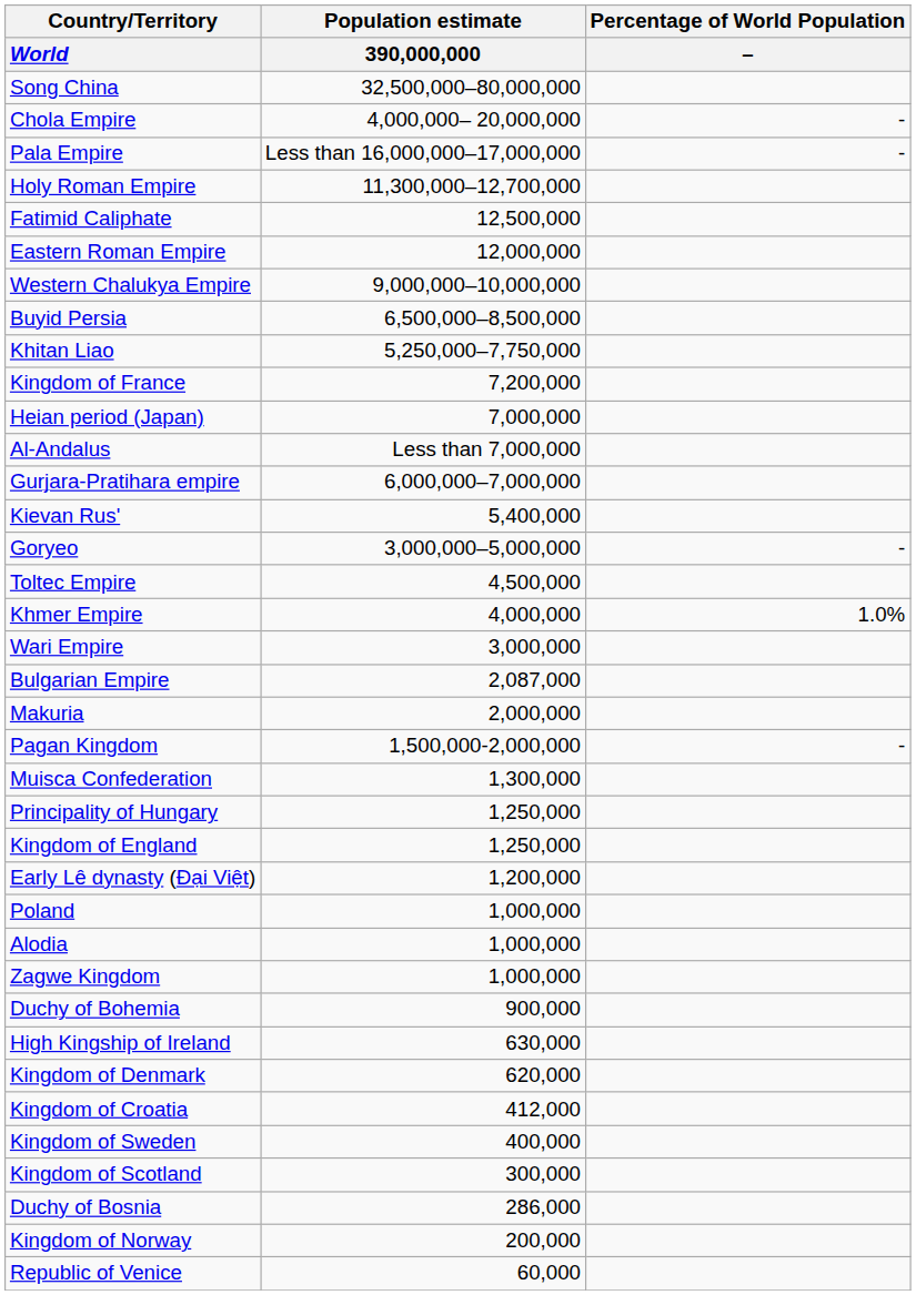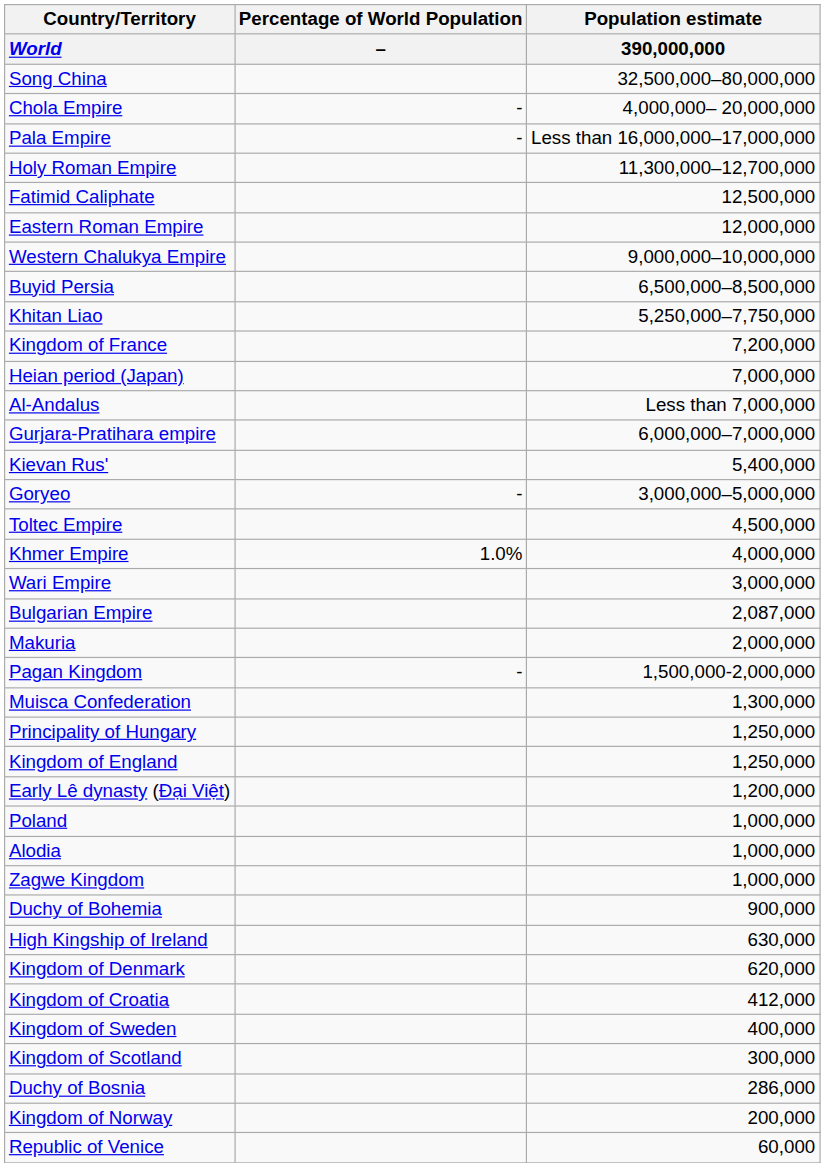 <table class="wikitable" style="text-align:right">
 <tr>
 <th>Country/Territory</th>
+<th>Percentage of World Population</th>
 <th>Population  estimate</th>
-<th>Percentage of World Population</th>
 </tr>
 <tr>
 <th style="text-align:left;"> <em><a href='#'>World</a></em></th>
+<th>–</th>
 <th>390,000,000 </th>
-<th>–</th>
 </tr>
 <tr>
 <td style="text-align:left;"><a href='#'>Song China</a></td>
+<td></td>
 <td>32,500,000–80,000,000</td>
-<td></td>
 </tr>
 <tr>
 <td style="text-align:left;"> <a href='#'>Chola Empire</a><br></td>
+<td>-</td>
 <td>4,000,000– 20,000,000</td>
-<td>-</td>
 </tr>
 <tr>
 <td style="text-align:left;"><a href='#'>Pala Empire</a></td>
+<td>-</td>
 <td>Less than 16,000,000–17,000,000</td>
-<td>-</td>
 </tr>
 <tr>
 <td style="text-align:left;"> <a href='#'>Holy Roman Empire</a><br></td>
+<td></td>
 <td>11,300,000–12,700,000</td>
-<td></td>
 </tr>
 <tr>
 <td style="text-align:left;"> <a href='#'>Fatimid Caliphate</a><br></td>
+<td></td>
 <td>12,500,000</td>
-<td></td>
 </tr>
 <tr>
 <td style="text-align:left;"><a href='#'>Eastern Roman Empire</a><br></td>
+<td></td>
 <td>12,000,000</td>
-<td></td>
 </tr>
 <tr>
 <td style="text-align:left;"><a href='#'>Western Chalukya Empire</a><br></td>
+<td></td>
 <td>9,000,000–10,000,000</td>
-<td></td>
 </tr>
 <tr>
 <td style="text-align:left;"><a href='#'>Buyid Persia</a><br></td>
+<td></td>
 <td>6,500,000–8,500,000</td>
-<td></td>
 </tr>
 <tr>
 <td style="text-align:left;"><a href='#'>Khitan Liao</a></td>
+<td></td>
 <td>5,250,000–7,750,000</td>
-<td></td>
 </tr>
 <tr>
 <td style="text-align:left;"> <a href='#'>Kingdom of France</a></td>
+<td></td>
 <td>7,200,000</td>
-<td></td>
 </tr>
 <tr>
 <td style="text-align:left;"> <a href='#'>Heian period (Japan)</a></td>
+<td></td>
 <td>7,000,000</td>
-<td></td>
 </tr>
 <tr>
 <td style="text-align:left;"><a href='#'>Al-Andalus</a><br></td>
+<td></td>
 <td>Less than 7,000,000</td>
-<td></td>
 </tr>
 <tr>
 <td style="text-align:left;"><a href='#'>Gurjara-Pratihara empire</a><br></td>
+<td></td>
 <td>6,000,000–7,000,000</td>
-<td></td>
 </tr>
 <tr>
 <td style="text-align:left;"> <a href='#'>Kievan Rus'</a></td>
+<td></td>
 <td>5,400,000</td>
-<td></td>
 </tr>
 <tr>
 <td style="text-align:left;"> <a href='#'>Goryeo</a></td>
+<td>-</td>
 <td>3,000,000–5,000,000</td>
-<td>-</td>
 </tr>
 <tr>
 <td style="text-align:left;"> <a href='#'>Toltec Empire</a><br></td>
+<td></td>
 <td>4,500,000</td>
-<td></td>
 </tr>
 <tr>
 <td style="text-align:left;"> <a href='#'>Khmer Empire</a></td>
+<td>1.0%</td>
 <td>4,000,000</td>
-<td>1.0%</td>
 </tr>
 <tr>
 <td style="text-align:left;"><a href='#'>Wari Empire</a><br></td>
+<td></td>
 <td>3,000,000</td>
-<td></td>
 </tr>
 <tr>
 <td style="text-align:left;"> <a href='#'>Bulgarian Empire</a></td>
+<td></td>
 <td>2,087,000</td>
-<td></td>
 </tr>
 <tr>
 <td style="text-align:left;"> <a href='#'>Makuria</a><br></td>
+<td></td>
 <td>2,000,000</td>
-<td></td>
 </tr>
 <tr>
 <td style="text-align:left;"><a href='#'>Pagan Kingdom</a></td>
+<td>-</td>
 <td>1,500,000-2,000,000</td>
-<td>-</td>
 </tr>
 <tr>
 <td style="text-align:left;"> <a href='#'>Muisca Confederation</a></td>
+<td></td>
 <td>1,300,000</td>
-<td></td>
 </tr>
 <tr>
 <td style="text-align:left;"> <a href='#'>Principality of Hungary</a></td>
+<td></td>
 <td>1,250,000</td>
-<td></td>
 </tr>
 <tr>
 <td style="text-align:left;"><a href='#'>Kingdom of England</a></td>
+<td></td>
 <td>1,250,000</td>
-<td></td>
 </tr>
 <tr>
 <td style="text-align:left;"><a href='#'>Early Lê dynasty</a> (<a href='#'>Đại Việt</a>) </td>
+<td></td>
 <td>1,200,000</td>
-<td></td>
 </tr>
 <tr>
 <td style="text-align:left;"> <a href='#'>Poland</a></td>
+<td></td>
 <td>1,000,000</td>
-<td></td>
 </tr>
 <tr>
 <td style="text-align:left;"> <a href='#'>Alodia</a><br></td>
+<td></td>
 <td>1,000,000</td>
-<td></td>
 </tr>
 <tr>
 <td style="text-align:left;"><a href='#'>Zagwe Kingdom</a><br></td>
+<td></td>
 <td>1,000,000</td>
-<td></td>
 </tr>
 <tr>
 <td style="text-align:left;"> <a href='#'>Duchy of Bohemia</a></td>
+<td></td>
 <td>900,000</td>
-<td></td>
 </tr>
 <tr>
 <td style="text-align:left;"><a href='#'>High Kingship of Ireland</a></td>
+<td></td>
 <td>630,000</td>
-<td></td>
 </tr>
 <tr>
 <td style="text-align:left;"> <a href='#'>Kingdom of Denmark</a></td>
+<td></td>
 <td>620,000</td>
-<td></td>
 </tr>
 <tr>
 <td style="text-align:left;"><a href='#'>Kingdom of Croatia</a></td>
+<td></td>
 <td>412,000</td>
-<td></td>
 </tr>
 <tr>
 <td style="text-align:left;"><a href='#'>Kingdom of Sweden</a></td>
+<td></td>
 <td>400,000</td>
-<td></td>
 </tr>
 <tr>
 <td style="text-align:left;"><a href='#'>Kingdom of Scotland</a></td>
+<td></td>
 <td>300,000</td>
-<td></td>
 </tr>
 <tr>
 <td style="text-align:left;"><a href='#'>Duchy of Bosnia</a></td>
+<td></td>
 <td>286,000</td>
-<td></td>
 </tr>
 <tr>
 <td style="text-align:left;"><a href='#'>Kingdom of Norway</a></td>
+<td></td>
 <td>200,000</td>
-<td></td>
 </tr>
 <tr>
 <td style="text-align:left;"><a href='#'>Republic of Venice</a></td>
+<td></td>
 <td>60,000</td>
-<td></td>
 </tr>
 </table>
